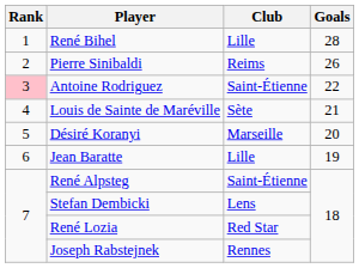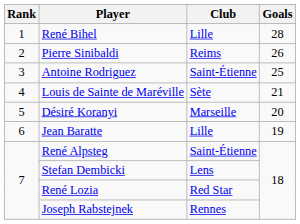 <table class="wikitable" style="text-align:center">
 <tr>
 <th>Rank</th>
 <th>Player</th>
 <th>Club</th>
 <th>Goals</th>
 </tr>
 <tr>
 <td>1</td>
 <td align="left"> <a href='#'>René Bihel</a></td>
 <td align="left"><a href='#'>Lille</a></td>
 <td>28</td>
 </tr>
 <tr>
 <td>2</td>
 <td align="left"> <a href='#'>Pierre Sinibaldi</a></td>
 <td align="left"><a href='#'>Reims</a></td>
 <td>26</td>
 </tr>
 <tr>
-<td style="background: pink;">3</td>
+<td>3</td>
 <td align="left"> <a href='#'>Antoine Rodriguez</a></td>
 <td align="left"><a href='#'>Saint-Étienne</a></td>
-<td>22</td>
+<td>25</td>
 </tr>
 <tr>
 <td>4</td>
 <td align="left"> <a href='#'>Louis de Sainte de Maréville</a></td>
 <td align="left"><a href='#'>Sète</a></td>
 <td>21</td>
 </tr>
 <tr>
 <td>5</td>
 <td align="left">  <a href='#'>Désiré Koranyi</a></td>
 <td align="left"><a href='#'>Marseille</a></td>
 <td>20</td>
 </tr>
 <tr>
 <td>6</td>
 <td align="left"> <a href='#'>Jean Baratte</a></td>
 <td align="left"><a href='#'>Lille</a></td>
 <td>19</td>
 </tr>
 <tr>
 <td rowspan="4">7</td>
 <td align="left"> <a href='#'>René Alpsteg</a></td>
 <td align="left"><a href='#'>Saint-Étienne</a></td>
 <td rowspan="4">18</td>
 </tr>
 <tr>
 <td align="left">  <a href='#'>Stefan Dembicki</a></td>
 <td align="left"><a href='#'>Lens</a></td>
 </tr>
 <tr>
 <td align="left"> <a href='#'>René Lozia</a></td>
 <td align="left"><a href='#'>Red Star</a></td>
 </tr>
 <tr>
 <td align="left"> <a href='#'>Joseph Rabstejnek</a></td>
 <td align="left"><a href='#'>Rennes</a></td>
 </tr>
 </table>
